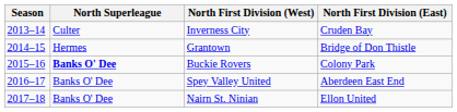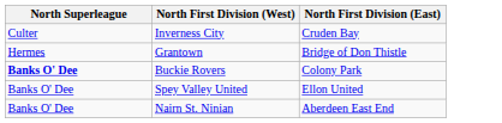 <table class="wikitable">
 <tr>
-<th width=60>Season</th>
 <th width=190>North Superleague</th>
 <th width=190>North First Division (West)</th>
 <th width=190>North First Division (East)</th>
 </tr>
 <tr>
-<td style="text-align:left;"><a href='#'>2013–14</a></td>
 <td><a href='#'>Culter</a></td>
 <td><a href='#'>Inverness City</a></td>
 <td><a href='#'>Cruden Bay</a></td>
 </tr>
 <tr>
-<td style="text-align:left;"><a href='#'>2014–15</a></td>
 <td><a href='#'>Hermes</a></td>
 <td><a href='#'>Grantown</a></td>
 <td><a href='#'>Bridge of Don Thistle</a></td>
 </tr>
 <tr>
-<td style="text-align:left;"><a href='#'>2015–16</a></td>
 <td><strong><a href='#'>Banks O' Dee</a></strong></td>
 <td><a href='#'>Buckie Rovers</a></td>
 <td><a href='#'>Colony Park</a></td>
 </tr>
 <tr>
-<td style="text-align:left;"><a href='#'>2016–17</a></td>
 <td><a href='#'>Banks O' Dee</a></td>
 <td><a href='#'>Spey Valley United</a></td>
+<td><a href='#'>Ellon United</a></td>
+</tr>
+<tr>
+<td><a href='#'>Banks O' Dee</a></td>
+<td><a href='#'>Nairn St. Ninian</a></td>
 <td><a href='#'>Aberdeen East End</a></td>
 </tr>
-<tr>
-<td style="text-align:left;"><a href='#'>2017–18</a></td>
-<td><a href='#'>Banks O' Dee</a></td>
-<td><a href='#'>Nairn St. Ninian</a></td>
-<td><a href='#'>Ellon United</a></td>
-</tr>
 </table>
